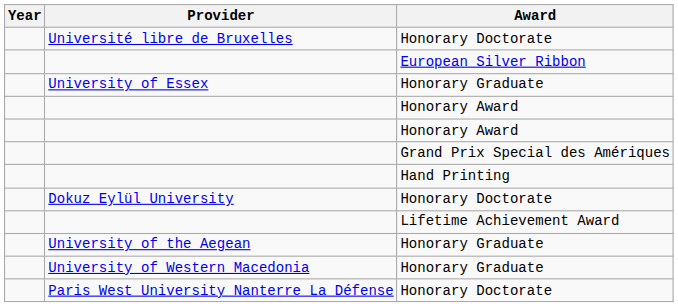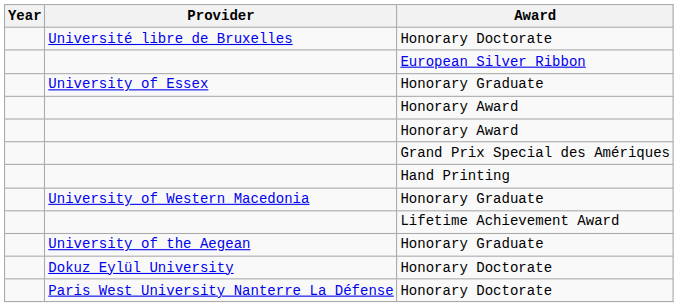 <table class="wikitable sortable">
 <tr>
 <th>Year</th>
 <th>Provider</th>
 <th>Award</th>
 </tr>
 <tr>
 <td style="text-align: center"></td>
 <td><a href='#'>Université libre de Bruxelles</a></td>
 <td>Honorary Doctorate</td>
 </tr>
 <tr>
 <td style="text-align: center"></td>
 <td></td>
 <td><a href='#'>European Silver Ribbon</a></td>
 </tr>
 <tr>
 <td style="text-align: center"></td>
 <td><a href='#'>University of Essex</a></td>
 <td>Honorary Graduate</td>
 </tr>
 <tr>
 <td style="text-align: center"></td>
 <td></td>
 <td>Honorary Award</td>
 </tr>
 <tr>
 <td style="text-align: center"></td>
 <td></td>
 <td>Honorary Award</td>
 </tr>
 <tr>
 <td style="text-align: center"></td>
 <td></td>
 <td>Grand Prix Special des Amériques</td>
 </tr>
 <tr>
 <td style="text-align: center"></td>
 <td></td>
 <td>Hand Printing</td>
 </tr>
 <tr>
 <td style="text-align: center"></td>
-<td><a href='#'>Dokuz Eylül University</a></td>
-<td>Honorary Doctorate</td>
+<td><a href='#'>University of Western Macedonia</a></td>
+<td>Honorary Graduate</td>
 </tr>
 <tr>
 <td style="text-align: center"></td>
 <td></td>
 <td>Lifetime Achievement Award</td>
 </tr>
 <tr>
 <td style="text-align: center"></td>
 <td><a href='#'>University of the Aegean</a></td>
 <td>Honorary Graduate</td>
 </tr>
 <tr>
 <td style="text-align: center"></td>
-<td><a href='#'>University of Western Macedonia</a></td>
-<td>Honorary Graduate</td>
+<td><a href='#'>Dokuz Eylül University</a></td>
+<td>Honorary Doctorate</td>
 </tr>
 <tr>
 <td style="text-align: center"></td>
 <td><a href='#'>Paris West University Nanterre La Défense</a></td>
 <td>Honorary Doctorate</td>
 </tr>
 </table>
